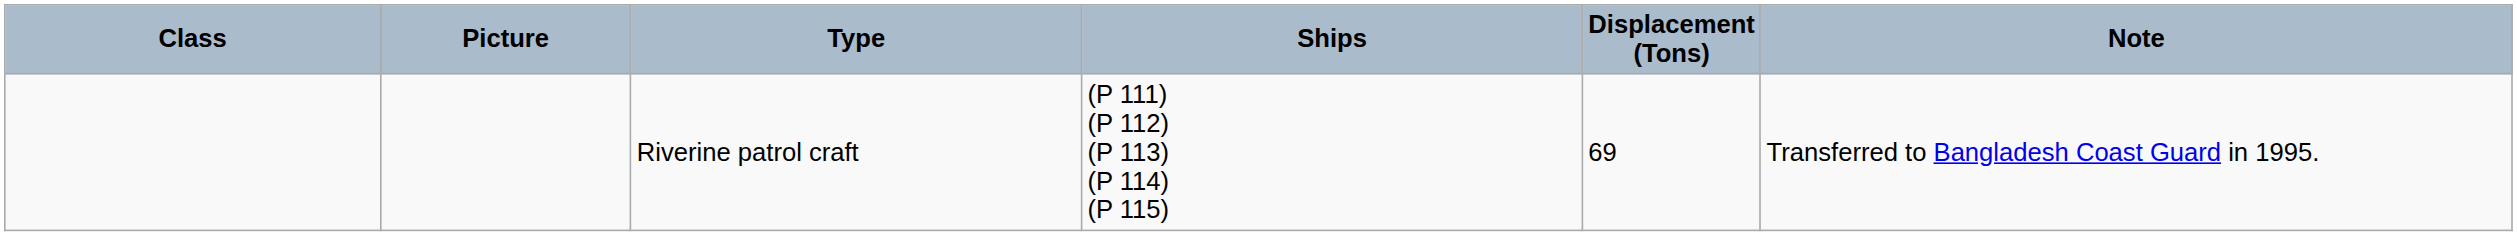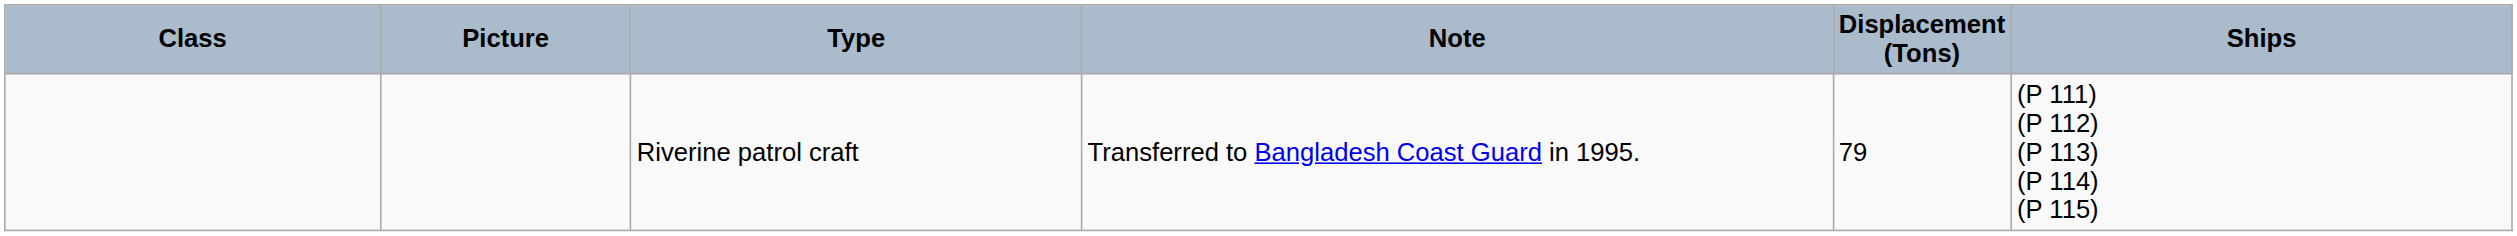 <table class="wikitable">
 <tr>
 <th style="color:black; background:#abc; width:15%;">Class</th>
 <th style="color:black; background:#abc; width:10%;">Picture</th>
 <th style="color:black; background:#abc; width:18%;">Type</th>
+<th style="color:black; background:#abc; width:30%;">Note</th>
+<th style="color:black; background:#abc; width:7%;">Displacement (Tons)</th>
 <th style="color:black; background:#abc; width:20%;">Ships</th>
-<th style="color:black; background:#abc; width:7%;">Displacement (Tons)</th>
-<th style="color:black; background:#abc; width:30%;">Note</th>
 </tr>
 <tr>
 <td></td>
 <td></td>
 <td>Riverine patrol craft</td>
+<td>Transferred to <a href='#'>Bangladesh Coast Guard</a> in 1995.</td>
+<td>79</td>
 <td> (P 111) <br>  (P 112) <br>  (P 113) <br>  (P 114) <br>  (P 115)</td>
-<td>69</td>
-<td>Transferred to <a href='#'>Bangladesh Coast Guard</a> in 1995.</td>
 </tr>
 </table>
